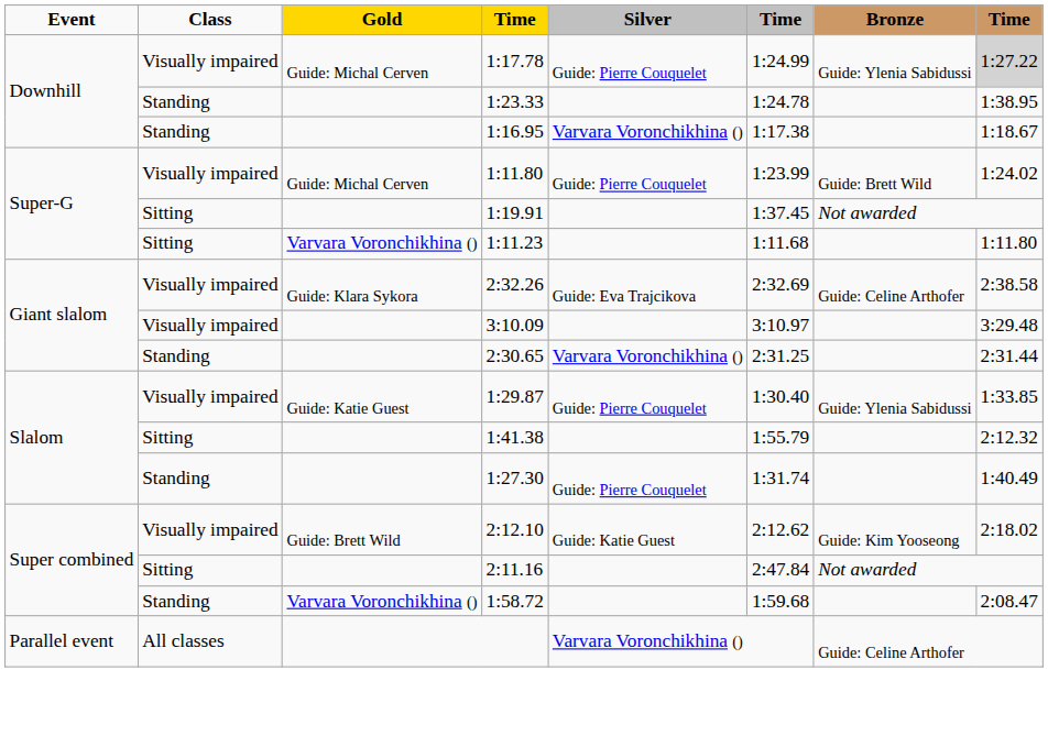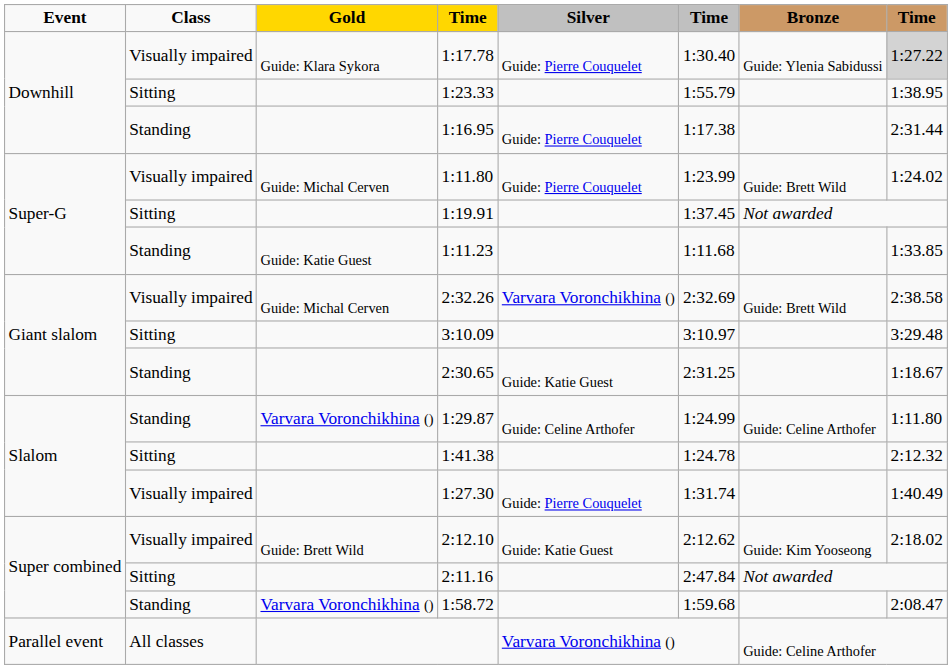 <table class="wikitable">
 <tr>
 <td align="center"><strong>Event</strong></td>
 <td align="center"><strong>Class</strong></td>
 <td style="text-align:center;background-color:gold;"><strong>Gold</strong></td>
 <td style="text-align:center;background-color:gold;"><strong>Time</strong></td>
 <td style="text-align:center;background-color:silver;"><strong>Silver</strong></td>
 <td style="text-align:center;background-color:silver;"><strong>Time</strong></td>
 <td style="text-align:center;background-color:#CC9966;"><strong>Bronze</strong></td>
 <td style="text-align:center;background-color:#CC9966;"><strong>Time</strong></td>
 </tr>
 <tr>
 <td rowspan="3">Downhill</td>
 <td>Visually impaired</td>
-<td><br><small>Guide: Michal Cerven</small></td>
+<td><br><small>Guide: Klara Sykora</small></td>
 <td>1:17.78</td>
 <td><br><small>Guide: <a href='#'>Pierre Couquelet</a></small></td>
-<td>1:24.99</td>
+<td>1:30.40</td>
 <td><br><small>Guide: Ylenia Sabidussi</small></td>
 <td style="background: lightgrey;">1:27.22</td>
 </tr>
 <tr>
-<td>Standing</td>
+<td>Sitting</td>
 <td></td>
 <td>1:23.33</td>
 <td></td>
-<td>1:24.78</td>
+<td>1:55.79</td>
 <td></td>
 <td>1:38.95</td>
 </tr>
 <tr>
 <td>Standing</td>
 <td></td>
 <td>1:16.95</td>
-<td><a href='#'>Varvara Voronchikhina</a> <small>()</small></td>
+<td><br><small>Guide: <a href='#'>Pierre Couquelet</a></small></td>
 <td>1:17.38</td>
 <td></td>
-<td>1:18.67</td>
+<td>2:31.44</td>
 </tr>
 <tr>
 <td rowspan="3">Super-G</td>
 <td>Visually impaired</td>
 <td><br><small>Guide: Michal Cerven</small></td>
 <td>1:11.80</td>
 <td><br><small>Guide: <a href='#'>Pierre Couquelet</a></small></td>
 <td>1:23.99</td>
 <td><br><small>Guide: Brett Wild</small></td>
 <td>1:24.02</td>
 </tr>
 <tr>
 <td>Sitting</td>
 <td></td>
 <td>1:19.91</td>
 <td></td>
 <td>1:37.45</td>
 <td colspan="2"><em>Not awarded</em></td>
 </tr>
 <tr>
-<td>Sitting</td>
-<td><a href='#'>Varvara Voronchikhina</a> <small>()</small></td>
+<td>Standing</td>
+<td><br><small>Guide: Katie Guest</small></td>
 <td>1:11.23</td>
 <td></td>
 <td>1:11.68</td>
 <td></td>
-<td>1:11.80</td>
+<td>1:33.85</td>
 </tr>
 <tr>
 <td rowspan="3">Giant slalom</td>
 <td>Visually impaired</td>
-<td><br><small>Guide: Klara Sykora</small></td>
+<td><br><small>Guide: Michal Cerven</small></td>
 <td>2:32.26</td>
-<td><br><small>Guide: Eva Trajcikova</small></td>
+<td><a href='#'>Varvara Voronchikhina</a> <small>()</small></td>
 <td>2:32.69</td>
-<td><br><small>Guide: Celine Arthofer</small></td>
+<td><br><small>Guide: Brett Wild</small></td>
 <td>2:38.58</td>
 </tr>
 <tr>
-<td>Visually impaired</td>
+<td>Sitting</td>
 <td></td>
 <td>3:10.09</td>
 <td></td>
 <td>3:10.97</td>
 <td></td>
 <td>3:29.48</td>
 </tr>
 <tr>
 <td>Standing</td>
 <td></td>
 <td>2:30.65</td>
-<td><a href='#'>Varvara Voronchikhina</a> <small>()</small></td>
+<td><br><small>Guide: Katie Guest</small></td>
 <td>2:31.25</td>
 <td></td>
-<td>2:31.44</td>
+<td>1:18.67</td>
 </tr>
 <tr>
 <td rowspan="3">Slalom</td>
-<td>Visually impaired</td>
-<td><br><small>Guide: Katie Guest</small></td>
+<td>Standing</td>
+<td><a href='#'>Varvara Voronchikhina</a> <small>()</small></td>
 <td>1:29.87</td>
-<td><br><small>Guide: <a href='#'>Pierre Couquelet</a></small></td>
-<td>1:30.40</td>
-<td><br><small>Guide: Ylenia Sabidussi</small></td>
-<td>1:33.85</td>
+<td><br><small>Guide: Celine Arthofer</small></td>
+<td>1:24.99</td>
+<td><br><small>Guide: Celine Arthofer</small></td>
+<td>1:11.80</td>
 </tr>
 <tr>
 <td>Sitting</td>
 <td></td>
 <td>1:41.38</td>
 <td></td>
-<td>1:55.79</td>
+<td>1:24.78</td>
 <td></td>
 <td>2:12.32</td>
 </tr>
 <tr>
-<td>Standing</td>
+<td>Visually impaired</td>
 <td></td>
 <td>1:27.30</td>
 <td><br><small>Guide: <a href='#'>Pierre Couquelet</a></small></td>
 <td>1:31.74</td>
 <td></td>
 <td>1:40.49</td>
 </tr>
 <tr>
 <td rowspan="3">Super combined</td>
 <td>Visually impaired</td>
 <td><br><small>Guide: Brett Wild</small></td>
 <td>2:12.10</td>
 <td><br><small>Guide: Katie Guest</small></td>
 <td>2:12.62</td>
 <td><br><small>Guide: Kim Yooseong</small></td>
 <td>2:18.02</td>
 </tr>
 <tr>
 <td>Sitting</td>
 <td></td>
 <td>2:11.16</td>
 <td></td>
 <td>2:47.84</td>
 <td colspan="2"><em>Not awarded</em></td>
 </tr>
 <tr>
 <td>Standing</td>
 <td><a href='#'>Varvara Voronchikhina</a> <small>()</small></td>
 <td>1:58.72</td>
 <td></td>
 <td>1:59.68</td>
 <td></td>
 <td>2:08.47</td>
 </tr>
 <tr>
 <td>Parallel event</td>
 <td>All classes</td>
 <td colspan="2"></td>
 <td colspan="2"><a href='#'>Varvara Voronchikhina</a> <small>()</small></td>
 <td colspan="2"><br><small>Guide: Celine Arthofer</small></td>
 </tr>
 </table>
